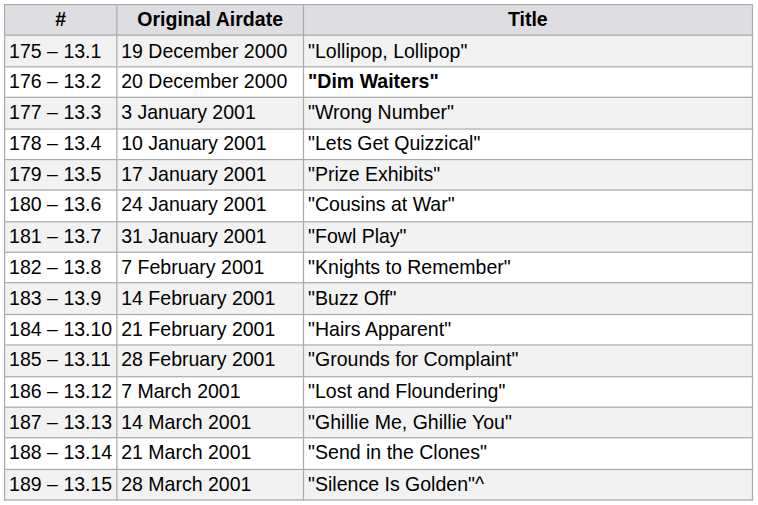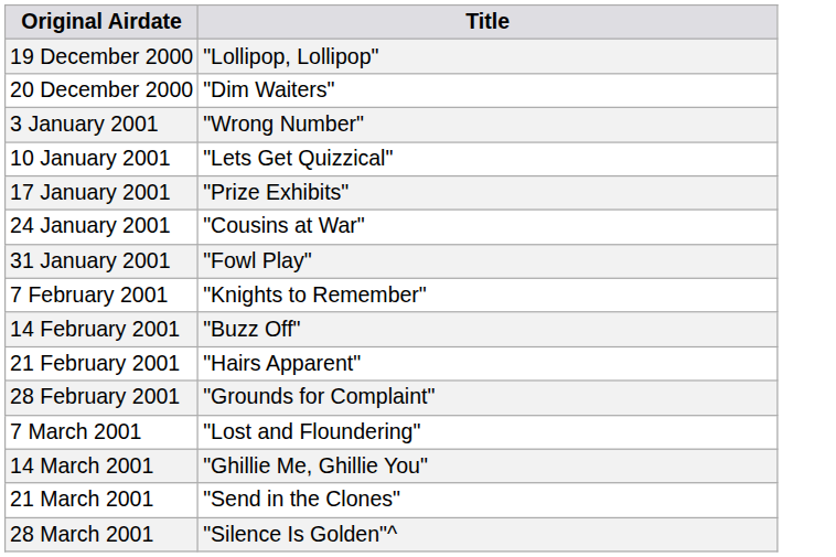 <table class="wikitable">
 <tr>
-<th style="background:#dedde2; width:15%;">#</th>
 <th style="background:#dedde2; width:25%;">Original Airdate</th>
 <th style="background:#dedde2;">Title</th>
 </tr>
 <tr style="background:#f2f2f2;"|>
-<td>175 – 13.1</td>
 <td>19 December 2000</td>
 <td>"Lollipop, Lollipop"</td>
 </tr>
 <tr style="background:#fff;"|>
-<td>176 – 13.2</td>
 <td>20 December 2000</td>
-<td><strong>"Dim Waiters"</strong></td>
+<td>"Dim Waiters"</td>
 </tr>
 <tr style="background:#f2f2f2;"|>
-<td>177 – 13.3</td>
 <td>3 January 2001</td>
 <td>"Wrong Number"</td>
 </tr>
 <tr style="background:#fff;"|>
-<td>178 – 13.4</td>
 <td>10 January 2001</td>
 <td>"Lets Get Quizzical"</td>
 </tr>
 <tr style="background:#f2f2f2;"|>
-<td>179 – 13.5</td>
 <td>17 January 2001</td>
 <td>"Prize Exhibits"</td>
 </tr>
 <tr style="background:#fff;"|>
-<td>180 – 13.6</td>
 <td>24 January 2001</td>
 <td>"Cousins at War"</td>
 </tr>
 <tr style="background:#f2f2f2;"|>
-<td>181 – 13.7</td>
 <td>31 January 2001</td>
 <td>"Fowl Play"</td>
 </tr>
 <tr style="background:#fff;"|>
-<td>182 – 13.8</td>
 <td>7 February 2001</td>
 <td>"Knights to Remember"</td>
 </tr>
 <tr style="background:#f2f2f2;"|>
-<td>183 – 13.9</td>
 <td>14 February 2001</td>
 <td>"Buzz Off"</td>
 </tr>
 <tr style="background:#fff;"|>
-<td>184 – 13.10</td>
 <td>21 February 2001</td>
 <td>"Hairs Apparent"</td>
 </tr>
 <tr style="background:#f2f2f2;"|>
-<td>185 – 13.11</td>
 <td>28 February 2001</td>
 <td>"Grounds for Complaint"</td>
 </tr>
 <tr style="background:#fff;"|>
-<td>186 – 13.12</td>
 <td>7 March 2001</td>
 <td>"Lost and Floundering"</td>
 </tr>
 <tr style="background:#f2f2f2;"|>
-<td>187 – 13.13</td>
 <td>14 March 2001</td>
 <td>"Ghillie Me, Ghillie You"</td>
 </tr>
 <tr style="background:#fff;"|>
-<td>188 – 13.14</td>
 <td>21 March 2001</td>
 <td>"Send in the Clones"</td>
 </tr>
 <tr style="background:#f2f2f2;"|>
-<td>189 – 13.15</td>
 <td>28 March 2001</td>
 <td>"Silence Is Golden"^</td>
 </tr>
 </table>
